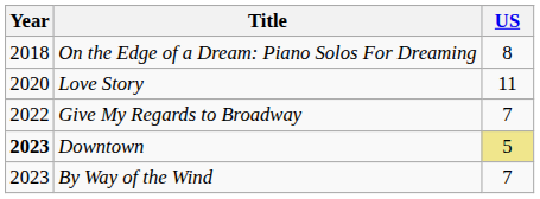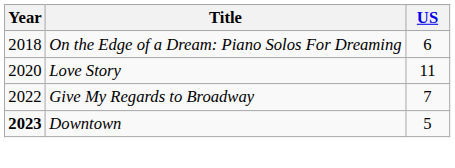 <table class="wikitable" style="text-align:center;">
 <tr style="background:#ebf5ff;">
 <th rowspan="2">Year</th>
 <th rowspan="2">Title</th>
 </tr>
 <tr>
 <th width="35"><a href='#'>US</a></th>
 </tr>
 <tr>
 <td>2018</td>
 <td style="text-align:left;"><em>On the Edge of a Dream: Piano Solos For Dreaming</em></td>
-<td>8</td>
+<td>6</td>
 </tr>
 <tr>
 <td>2020</td>
 <td style="text-align:left;"><em>Love Story</em></td>
 <td>11</td>
 </tr>
 <tr>
 <td>2022</td>
 <td style="text-align:left;"><em>Give My Regards to Broadway</em></td>
 <td>7</td>
 </tr>
 <tr>
 <td><strong>2023</strong></td>
 <td style="text-align:left;"><em>Downtown</em></td>
-<td style="background: khaki;">5</td>
-</tr>
-<tr>
-<td>2023</td>
-<td style="text-align:left;"><em>By Way of the Wind</em></td>
-<td>7</td>
+<td>5</td>
 </tr>
 </table>
